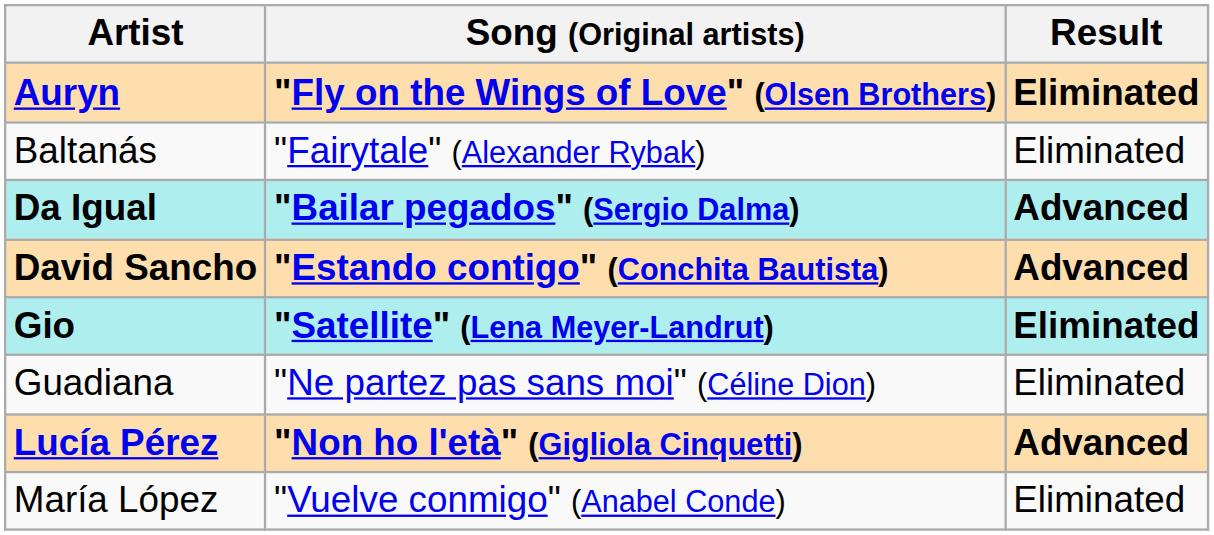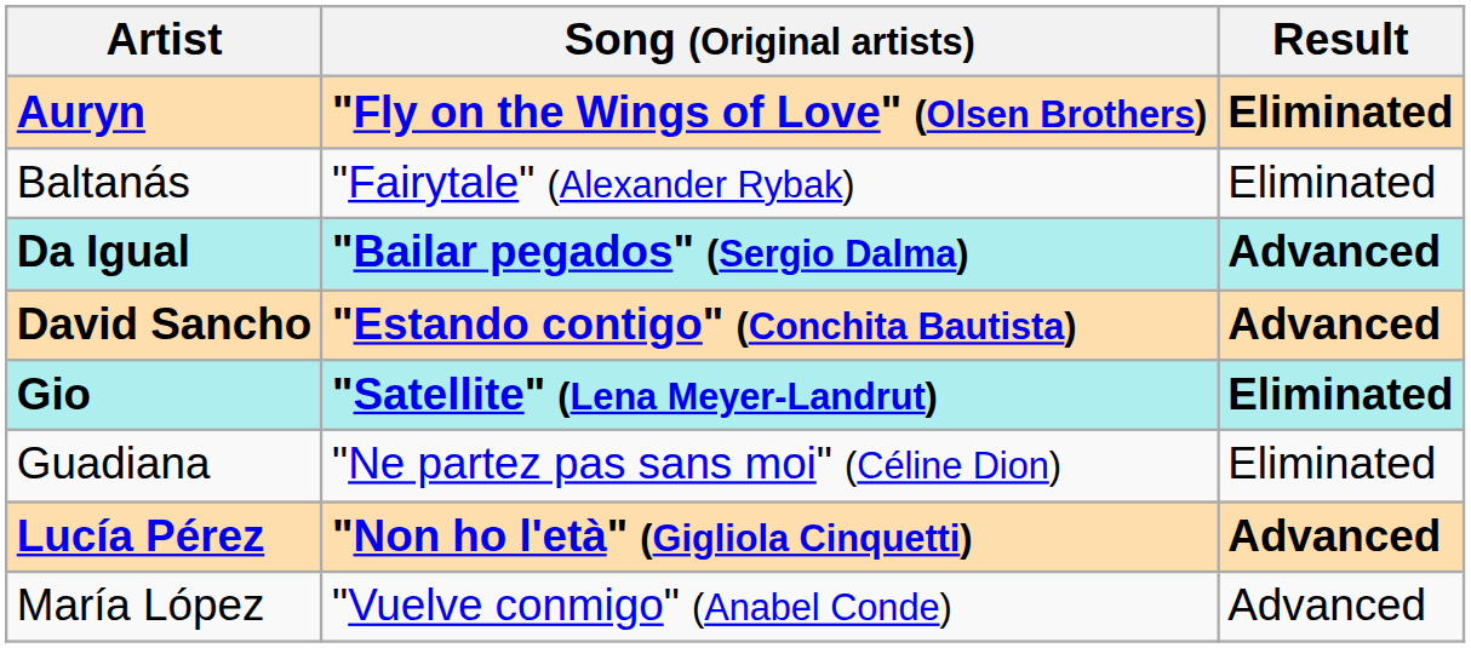 <table class="sortable wikitable" style="margin: 1em auto 1em auto; text-align:center">
 <tr>
 <th scope="col">Artist</th>
 <th scope="col">Song <small>(Original artists)</small></th>
 <th scope="col">Result</th>
 </tr>
 <tr style="font-weight:bold; background:navajowhite;">
 <td align="left"><a href='#'>Auryn</a></td>
 <td align="left">"<a href='#'>Fly on the Wings of Love</a>" <small>(<a href='#'>Olsen Brothers</a>)</small></td>
 <td align="left">Eliminated</td>
 </tr>
 <tr>
 <td align="left">Baltanás</td>
 <td align="left">"<a href='#'>Fairytale</a>" <small>(<a href='#'>Alexander Rybak</a>)</small></td>
 <td align="left">Eliminated</td>
 </tr>
 <tr style="font-weight:bold; background:paleturquoise;">
 <td align="left">Da Igual</td>
 <td align="left">"<a href='#'>Bailar pegados</a>" <small>(<a href='#'>Sergio Dalma</a>)</small></td>
 <td align="left">Advanced</td>
 </tr>
 <tr style="font-weight:bold; background:navajowhite;">
 <td align="left">David Sancho</td>
 <td align="left">"<a href='#'>Estando contigo</a>" <small>(<a href='#'>Conchita Bautista</a>)</small></td>
 <td align="left">Advanced</td>
 </tr>
 <tr style="font-weight:bold; background:paleturquoise;">
 <td align="left">Gio</td>
 <td align="left">"<a href='#'>Satellite</a>" <small>(<a href='#'>Lena Meyer-Landrut</a>)</small></td>
 <td align="left">Eliminated</td>
 </tr>
 <tr>
 <td align="left">Guadiana</td>
 <td align="left">"<a href='#'>Ne partez pas sans moi</a>" <small>(<a href='#'>Céline Dion</a>)</small></td>
 <td align="left">Eliminated</td>
 </tr>
 <tr style="font-weight:bold; background:navajowhite;">
 <td align="left"><a href='#'>Lucía Pérez</a></td>
 <td align="left">"<a href='#'>Non ho l'età</a>" <small>(<a href='#'>Gigliola Cinquetti</a>)</small></td>
 <td align="left">Advanced</td>
 </tr>
 <tr>
 <td align="left">María López</td>
 <td align="left">"<a href='#'>Vuelve conmigo</a>" <small>(<a href='#'>Anabel Conde</a>)</small></td>
-<td align="left">Eliminated</td>
+<td align="left">Advanced</td>
 </tr>
 </table>
